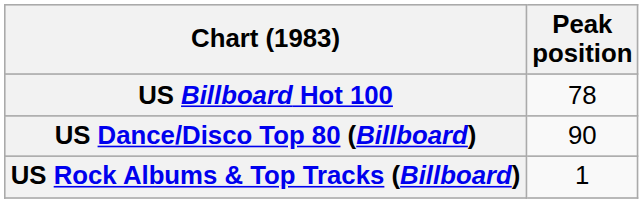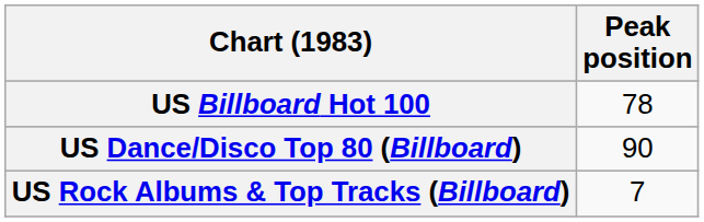 <table class="wikitable sortable plainrowheaders" style="text-align:center;">
 <tr>
 <th scope="col">Chart (1983)</th>
 <th scope="col">Peak<br>position</th>
 </tr>
 <tr>
 <th scope="row">US <a href='#'><em>Billboard</em> Hot 100</a></th>
 <td style="text-align:center;">78</td>
 </tr>
 <tr>
 <th scope="row">US <a href='#'>Dance/Disco Top 80</a> (<em><a href='#'>Billboard</a></em>)</th>
 <td style="text-align:center;">90</td>
 </tr>
 <tr>
 <th scope="row">US <a href='#'>Rock Albums & Top Tracks</a> (<em><a href='#'>Billboard</a></em>)</th>
-<td style="text-align:center;">1</td>
+<td style="text-align:center;">7</td>
 </tr>
 </table>
